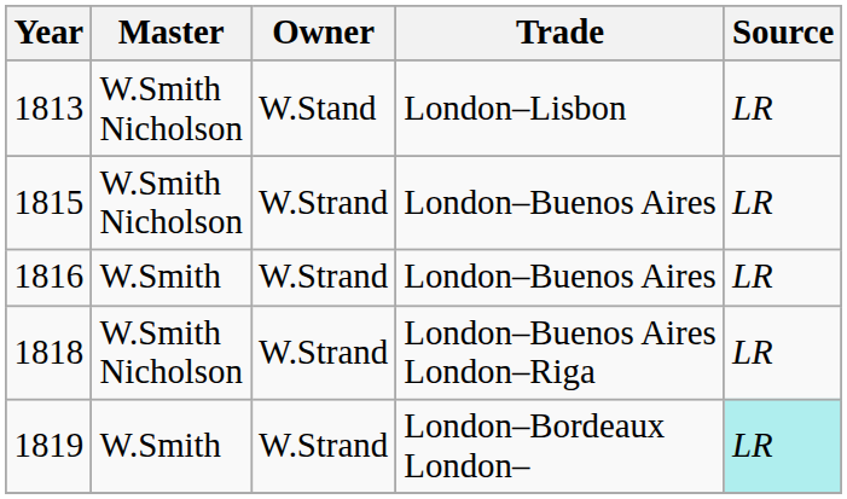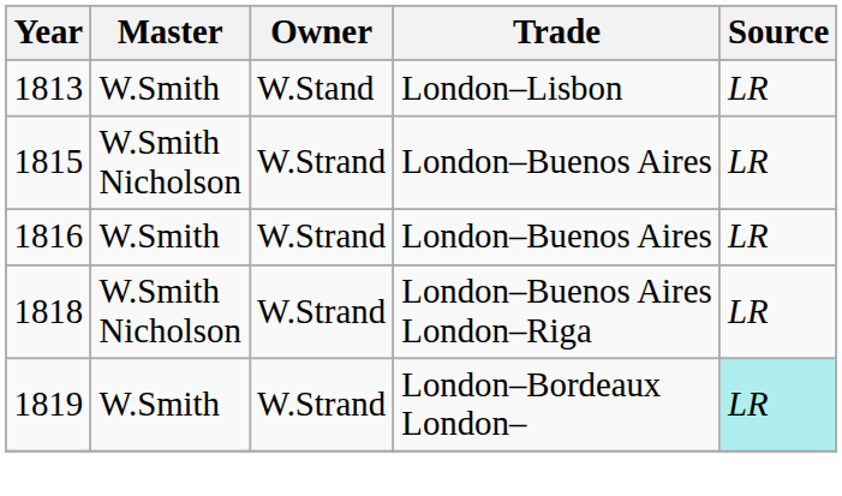 <table class=" wikitable">
 <tr>
 <th>Year</th>
 <th>Master</th>
 <th>Owner</th>
 <th>Trade</th>
 <th>Source</th>
 </tr>
 <tr>
 <td>1813</td>
-<td>W.Smith<br>Nicholson</td>
+<td>W.Smith</td>
 <td>W.Stand</td>
 <td>London–Lisbon</td>
 <td><em>LR</em></td>
 </tr>
 <tr>
 <td>1815</td>
 <td>W.Smith<br>Nicholson</td>
 <td>W.Strand</td>
 <td>London–Buenos Aires</td>
 <td><em>LR</em></td>
 </tr>
 <tr>
 <td>1816</td>
 <td>W.Smith</td>
 <td>W.Strand</td>
 <td>London–Buenos Aires</td>
 <td><em>LR</em></td>
 </tr>
 <tr>
 <td>1818</td>
 <td>W.Smith<br>Nicholson</td>
 <td>W.Strand</td>
 <td>London–Buenos Aires<br>London–Riga</td>
 <td><em>LR</em></td>
 </tr>
 <tr>
 <td>1819</td>
 <td>W.Smith</td>
 <td>W.Strand</td>
 <td>London–Bordeaux<br>London–</td>
 <td style="background: paleturquoise;"><em>LR</em></td>
 </tr>
 <tr>
 </tr>
 </table>
